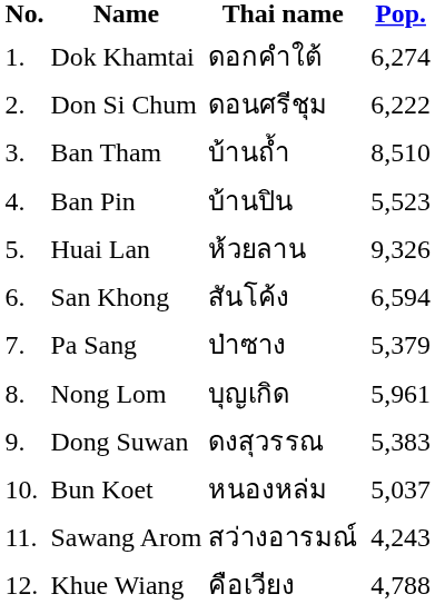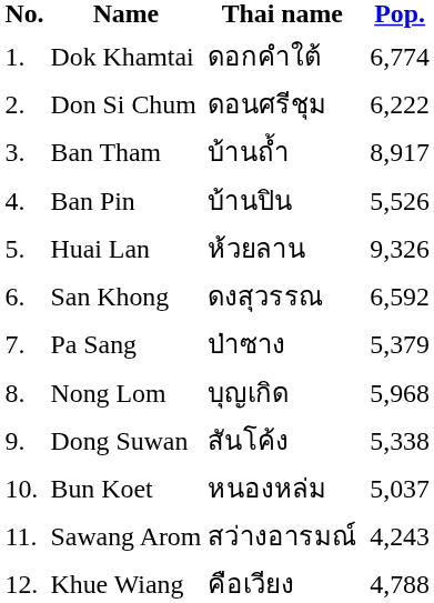 <table>
 <tr>
 <th>No.</th>
 <th>Name</th>
 <th>Thai name</th>
 <th></th>
 <th><a href='#'>Pop.</a></th>
 </tr>
 <tr>
 <td>1.</td>
 <td>Dok Khamtai</td>
 <td>ดอกคำใต้</td>
 <td></td>
-<td>6,274</td>
+<td>6,774</td>
 <td></td>
 </tr>
 <tr>
 <td>2.</td>
 <td>Don Si Chum</td>
 <td>ดอนศรีชุม</td>
 <td></td>
 <td>6,222</td>
 <td></td>
 </tr>
 <tr>
 <td>3.</td>
 <td>Ban Tham</td>
 <td>บ้านถ้ำ</td>
 <td></td>
-<td>8,510</td>
+<td>8,917</td>
 <td></td>
 </tr>
 <tr>
 <td>4.</td>
 <td>Ban Pin</td>
 <td>บ้านปิน</td>
 <td></td>
-<td>5,523</td>
+<td>5,526</td>
 <td></td>
 </tr>
 <tr>
 <td>5.</td>
 <td>Huai Lan</td>
 <td>ห้วยลาน</td>
 <td></td>
 <td>9,326</td>
 <td></td>
 </tr>
 <tr>
 <td>6.</td>
 <td>San Khong</td>
-<td>สันโค้ง</td>
+<td>ดงสุวรรณ</td>
 <td></td>
-<td>6,594</td>
+<td>6,592</td>
 <td></td>
 </tr>
 <tr>
 <td>7.</td>
 <td>Pa Sang</td>
 <td>ป่าซาง</td>
 <td></td>
 <td>5,379</td>
 <td></td>
 </tr>
 <tr>
 <td>8.</td>
 <td>Nong Lom</td>
 <td>บุญเกิด</td>
 <td></td>
-<td>5,961</td>
+<td>5,968</td>
 <td></td>
 </tr>
 <tr>
 <td>9.</td>
 <td>Dong Suwan</td>
-<td>ดงสุวรรณ</td>
+<td>สันโค้ง</td>
 <td></td>
-<td>5,383</td>
+<td>5,338</td>
 <td></td>
 </tr>
 <tr>
 <td>10.</td>
 <td>Bun Koet</td>
 <td>หนองหล่ม</td>
 <td></td>
 <td>5,037</td>
 <td></td>
 </tr>
 <tr>
 <td>11.</td>
 <td>Sawang Arom</td>
 <td>สว่างอารมณ์</td>
 <td></td>
 <td>4,243</td>
 <td></td>
 </tr>
 <tr>
 <td>12.</td>
 <td>Khue Wiang</td>
 <td>คือเวียง</td>
 <td></td>
 <td>4,788</td>
 <td></td>
 </tr>
 </table>
